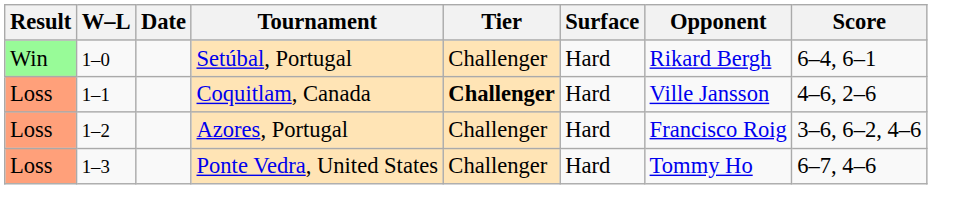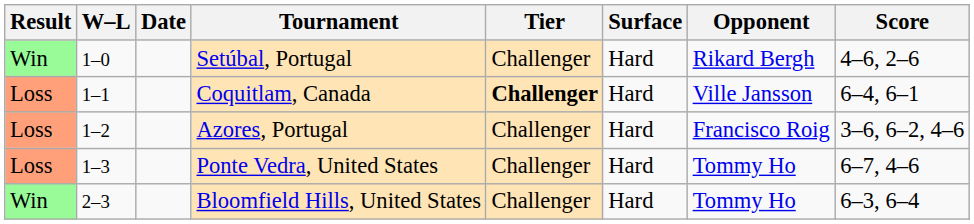 <table class="sortable wikitable">
 <tr>
 <th>Result</th>
 <th class="unsortable">W–L</th>
 <th>Date</th>
 <th>Tournament</th>
 <th>Tier</th>
 <th>Surface</th>
 <th>Opponent</th>
 <th class="unsortable">Score</th>
 </tr>
 <tr>
 <td style="background:#98fb98;">Win</td>
 <td><small>1–0</small></td>
 <td></td>
 <td style="background:moccasin;"><a href='#'>Setúbal</a>, Portugal</td>
 <td style="background:moccasin;">Challenger</td>
 <td>Hard</td>
 <td> <a href='#'>Rikard Bergh</a></td>
-<td>6–4, 6–1</td>
+<td>4–6, 2–6</td>
 </tr>
 <tr>
 <td style="background:#ffa07a;">Loss</td>
 <td><small>1–1</small></td>
 <td></td>
 <td style="background:moccasin;"><a href='#'>Coquitlam</a>, Canada</td>
 <td style="background:moccasin;"><strong>Challenger</strong></td>
 <td>Hard</td>
 <td> <a href='#'>Ville Jansson</a></td>
-<td>4–6, 2–6</td>
+<td>6–4, 6–1</td>
 </tr>
 <tr>
 <td style="background:#ffa07a;">Loss</td>
 <td><small>1–2</small></td>
 <td></td>
 <td style="background:moccasin;"><a href='#'>Azores</a>, Portugal</td>
 <td style="background:moccasin;">Challenger</td>
 <td>Hard</td>
 <td> <a href='#'>Francisco Roig</a></td>
 <td>3–6, 6–2, 4–6</td>
 </tr>
 <tr>
 <td style="background:#ffa07a;">Loss</td>
 <td><small>1–3</small></td>
 <td></td>
 <td style="background:moccasin;"><a href='#'>Ponte Vedra</a>, United States</td>
 <td style="background:moccasin;">Challenger</td>
 <td>Hard</td>
 <td> <a href='#'>Tommy Ho</a></td>
 <td>6–7, 4–6</td>
 </tr>
+<tr>
+<td style="background:#98fb98;">Win</td>
+<td><small>2–3</small></td>
+<td></td>
+<td style="background:moccasin;"><a href='#'>Bloomfield Hills</a>, United States</td>
+<td style="background:moccasin;">Challenger</td>
+<td>Hard</td>
+<td> <a href='#'>Tommy Ho</a></td>
+<td>6–3, 6–4</td>
+</tr>
 </table>
